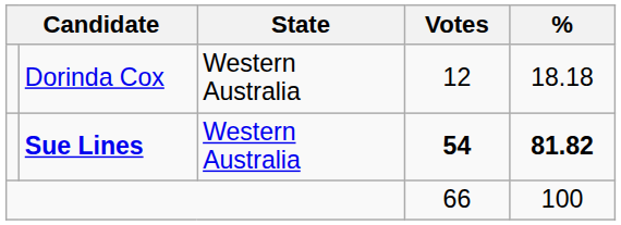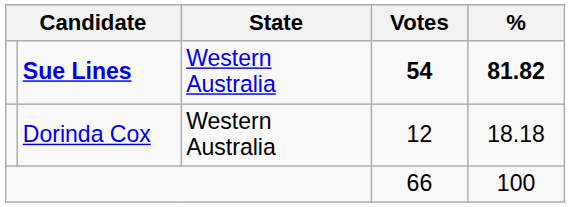 <table class="wikitable" style="float: right">
 <tr style="font-size: 96%;">
 <th colspan=2 width=115px>Candidate</th>
 <th width=125px>State</th>
 <th width=60px>Votes</th>
 <th width=60px>%</th>
 </tr>
 <tr>
 <td bgcolor=></td>
+<td><strong><a href='#'>Sue Lines</a></strong></td>
+<td><a href='#'>Western Australia</a></td>
+<td align=center><strong>54</strong></td>
+<td align=center><strong>81.82</strong></td>
+</tr>
+<tr>
+<td bgcolor=></td>
 <td><a href='#'>Dorinda Cox</a></td>
 <td>Western Australia</td>
 <td align=center>12</td>
 <td align=center>18.18</td>
-</tr>
-<tr>
-<td bgcolor=></td>
-<td><strong><a href='#'>Sue Lines</a></strong></td>
-<td><a href='#'>Western Australia</a></td>
-<td align=center><strong>54</strong></td>
-<td align=center><strong>81.82</strong></td>
 </tr>
 <tr>
 <td colspan=3></td>
 <td align=center>66</td>
 <td align=center>100</td>
 </tr>
 </table>
